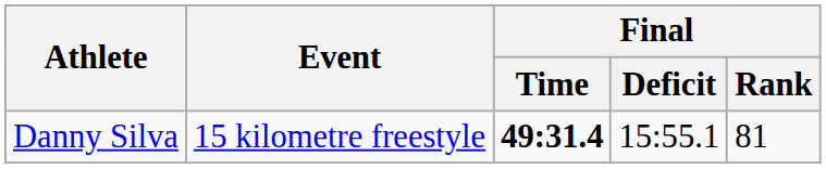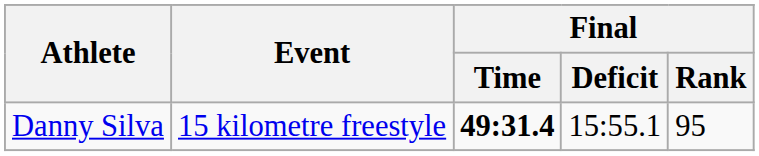 <table class="wikitable">
 <tr>
 <th rowspan="2">Athlete</th>
 <th rowspan="2">Event</th>
 <th colspan="3">Final</th>
 </tr>
 <tr>
 <th>Time</th>
 <th>Deficit</th>
 <th>Rank</th>
 </tr>
 <tr>
 <td><a href='#'>Danny Silva</a></td>
 <td><a href='#'>15 kilometre freestyle</a></td>
 <td><strong>49:31.4</strong></td>
 <td>15:55.1</td>
-<td>81</td>
+<td>95</td>
 </tr>
 </table>
